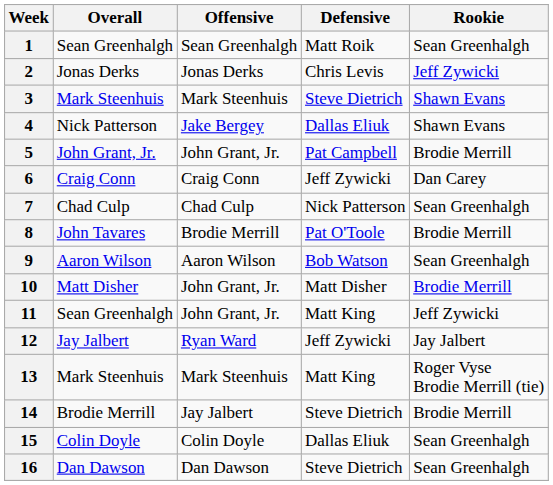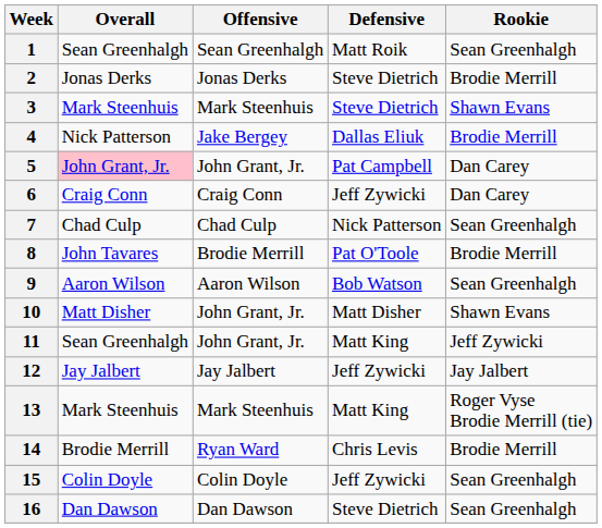 <table class="wikitable">
 <tr>
 <th>Week</th>
 <th>Overall</th>
 <th>Offensive</th>
 <th>Defensive</th>
 <th>Rookie</th>
 </tr>
 <tr>
 <th>1</th>
 <td>Sean Greenhalgh</td>
 <td>Sean Greenhalgh</td>
 <td>Matt Roik</td>
 <td>Sean Greenhalgh</td>
 </tr>
 <tr>
 <th>2</th>
 <td>Jonas Derks</td>
 <td>Jonas Derks</td>
-<td>Chris Levis</td>
-<td><a href='#'>Jeff Zywicki</a></td>
+<td>Steve Dietrich</td>
+<td>Brodie Merrill</td>
 </tr>
 <tr>
 <th>3</th>
 <td><a href='#'>Mark Steenhuis</a></td>
 <td>Mark Steenhuis</td>
 <td><a href='#'>Steve Dietrich</a></td>
 <td><a href='#'>Shawn Evans</a></td>
 </tr>
 <tr>
 <th>4</th>
 <td>Nick Patterson</td>
 <td><a href='#'>Jake Bergey</a></td>
 <td><a href='#'>Dallas Eliuk</a></td>
-<td>Shawn Evans</td>
+<td><a href='#'>Brodie Merrill</a></td>
 </tr>
 <tr>
 <th>5</th>
-<td><a href='#'>John Grant, Jr.</a></td>
+<td style="background: pink;"><a href='#'>John Grant, Jr.</a></td>
 <td>John Grant, Jr.</td>
 <td><a href='#'>Pat Campbell</a></td>
-<td>Brodie Merrill</td>
+<td>Dan Carey</td>
 </tr>
 <tr>
 <th>6</th>
 <td><a href='#'>Craig Conn</a></td>
 <td>Craig Conn</td>
 <td>Jeff Zywicki</td>
 <td>Dan Carey</td>
 </tr>
 <tr>
 <th>7</th>
 <td>Chad Culp</td>
 <td>Chad Culp</td>
 <td>Nick Patterson</td>
 <td>Sean Greenhalgh</td>
 </tr>
 <tr>
 <th>8</th>
 <td><a href='#'>John Tavares</a></td>
 <td>Brodie Merrill</td>
 <td><a href='#'>Pat O'Toole</a></td>
 <td>Brodie Merrill</td>
 </tr>
 <tr>
 <th>9</th>
 <td><a href='#'>Aaron Wilson</a></td>
 <td>Aaron Wilson</td>
 <td><a href='#'>Bob Watson</a></td>
 <td>Sean Greenhalgh</td>
 </tr>
 <tr>
 <th>10</th>
 <td><a href='#'>Matt Disher</a></td>
 <td>John Grant, Jr.</td>
 <td>Matt Disher</td>
-<td><a href='#'>Brodie Merrill</a></td>
+<td>Shawn Evans</td>
 </tr>
 <tr>
 <th>11</th>
 <td>Sean Greenhalgh</td>
 <td>John Grant, Jr.</td>
 <td>Matt King</td>
 <td>Jeff Zywicki</td>
 </tr>
 <tr>
 <th>12</th>
 <td><a href='#'>Jay Jalbert</a></td>
-<td><a href='#'>Ryan Ward</a></td>
+<td>Jay Jalbert</td>
 <td>Jeff Zywicki</td>
 <td>Jay Jalbert</td>
 </tr>
 <tr>
 <th>13</th>
 <td>Mark Steenhuis</td>
 <td>Mark Steenhuis</td>
 <td>Matt King</td>
 <td>Roger Vyse<br>Brodie Merrill (tie)</td>
 </tr>
 <tr>
 <th>14</th>
 <td>Brodie Merrill</td>
-<td>Jay Jalbert</td>
-<td>Steve Dietrich</td>
+<td><a href='#'>Ryan Ward</a></td>
+<td>Chris Levis</td>
 <td>Brodie Merrill</td>
 </tr>
 <tr>
 <th>15</th>
 <td><a href='#'>Colin Doyle</a></td>
 <td>Colin Doyle</td>
-<td>Dallas Eliuk</td>
+<td>Jeff Zywicki</td>
 <td>Sean Greenhalgh</td>
 </tr>
 <tr>
 <th>16</th>
 <td><a href='#'>Dan Dawson</a></td>
 <td>Dan Dawson</td>
 <td>Steve Dietrich</td>
 <td>Sean Greenhalgh</td>
 </tr>
 <tr>
 </tr>
 </table>
